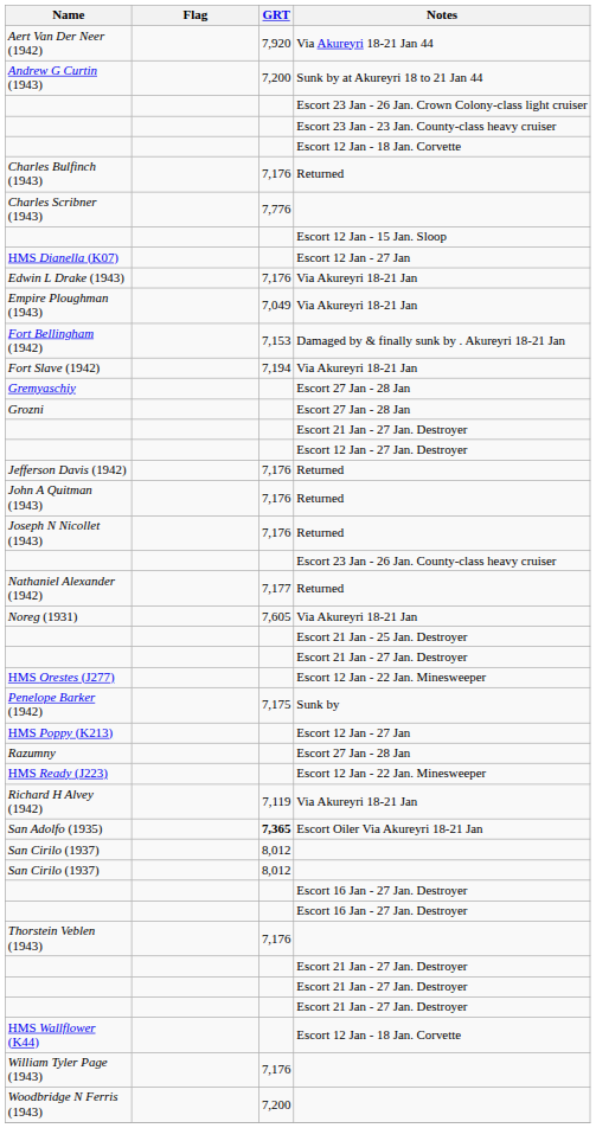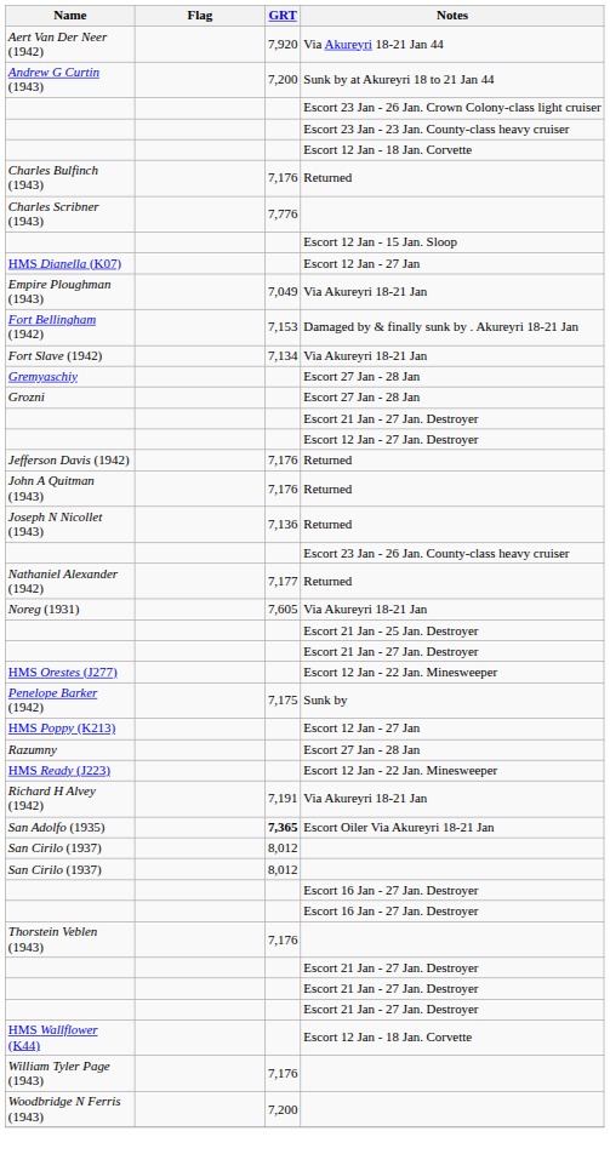 <table class="wikitable sortable">
 <tr>
 <th scope="col" width="150px">Name</th>
 <th scope="col" width="150px">Flag</th>
 <th scope="col" width="30px"><a href='#'>GRT</a></th>
 <th>Notes</th>
 </tr>
 <tr>
 <td align="left"><em>Aert Van Der Neer</em> (1942)</td>
 <td align="left"></td>
 <td align="right">7,920</td>
 <td align="left">Via <a href='#'>Akureyri</a> 18-21 Jan 44</td>
 </tr>
 <tr>
 <td align="left"><em><a href='#'>Andrew G Curtin</a></em> (1943)</td>
 <td align="left"></td>
 <td align="right">7,200</td>
 <td align="left">Sunk by  at Akureyri 18 to 21 Jan 44</td>
 </tr>
 <tr>
 <td align="left"></td>
 <td align="left"></td>
 <td align="right"></td>
 <td align="left">Escort 23 Jan - 26 Jan. Crown Colony-class light cruiser</td>
 </tr>
 <tr>
 <td align="left"></td>
 <td align="left"></td>
 <td align="right"></td>
 <td align="left">Escort 23 Jan - 23 Jan. County-class heavy cruiser</td>
 </tr>
 <tr>
 <td align="left"></td>
 <td align="left"></td>
 <td align="right"></td>
 <td align="left">Escort 12 Jan - 18 Jan. Corvette</td>
 </tr>
 <tr>
 <td align="left"><em>Charles Bulfinch</em> (1943)</td>
 <td align="left"></td>
 <td align="right">7,176</td>
 <td align="left">Returned</td>
 </tr>
 <tr>
 <td align="left"><em>Charles Scribner</em> (1943)</td>
 <td align="left"></td>
 <td align="right">7,776</td>
 <td align="left"></td>
 </tr>
 <tr>
 <td align="left"></td>
 <td align="left"></td>
 <td align="right"></td>
 <td align="left">Escort 12 Jan - 15 Jan. Sloop</td>
 </tr>
 <tr>
 <td align="left"><a href='#'>HMS <em>Dianella</em> (K07)</a></td>
 <td align="left"></td>
 <td align="right"></td>
 <td align="left">Escort 12 Jan - 27 Jan</td>
 </tr>
 <tr>
-<td align="left"><em>Edwin L Drake</em> (1943)</td>
-<td align="left"></td>
-<td align="right">7,176</td>
-<td align="left">Via Akureyri 18-21 Jan</td>
-</tr>
-<tr>
 <td align="left"><em>Empire Ploughman</em> (1943)</td>
 <td align="left"></td>
 <td align="right">7,049</td>
 <td align="left">Via Akureyri 18-21 Jan</td>
 </tr>
 <tr>
 <td align="left"><em><a href='#'>Fort Bellingham</a></em> (1942)</td>
 <td align="left"></td>
 <td align="right">7,153</td>
 <td align="left">Damaged by  & finally sunk by . Akureyri 18-21 Jan</td>
 </tr>
 <tr>
 <td align="left"><em>Fort Slave</em> (1942)</td>
 <td align="left"></td>
-<td align="right">7,194</td>
+<td align="right">7,134</td>
 <td align="left">Via Akureyri 18-21 Jan</td>
 </tr>
 <tr>
 <td align="left"><em><a href='#'>Gremyaschiy</a></em></td>
 <td align="left"></td>
 <td align="right"></td>
 <td align="left">Escort 27 Jan - 28 Jan</td>
 </tr>
 <tr>
 <td align="left"><em>Grozni</em></td>
 <td align="left"></td>
 <td align="right"></td>
 <td align="left">Escort 27 Jan - 28 Jan</td>
 </tr>
 <tr>
 <td align="left"></td>
 <td align="left"></td>
 <td align="right"></td>
 <td align="left">Escort 21 Jan - 27 Jan. Destroyer</td>
 </tr>
 <tr>
 <td align="left"></td>
 <td align="left"></td>
 <td align="right"></td>
 <td align="left">Escort 12 Jan - 27 Jan. Destroyer</td>
 </tr>
 <tr>
 <td align="left"><em>Jefferson Davis</em> (1942)</td>
 <td align="left"></td>
 <td align="right">7,176</td>
 <td align="left">Returned</td>
 </tr>
 <tr>
 <td align="left"><em>John A Quitman</em> (1943)</td>
 <td align="left"></td>
 <td align="right">7,176</td>
 <td align="left">Returned</td>
 </tr>
 <tr>
 <td align="left"><em>Joseph N Nicollet</em> (1943)</td>
 <td align="left"></td>
-<td align="right">7,176</td>
+<td align="right">7,136</td>
 <td align="left">Returned</td>
 </tr>
 <tr>
 <td align="left"></td>
 <td align="left"></td>
 <td align="right"></td>
 <td align="left">Escort 23 Jan - 26 Jan. County-class heavy cruiser</td>
 </tr>
 <tr>
 <td align="left"><em>Nathaniel Alexander</em> (1942)</td>
 <td align="left"></td>
 <td align="right">7,177</td>
 <td align="left">Returned</td>
 </tr>
 <tr>
 <td align="left"><em>Noreg</em> (1931)</td>
 <td align="left"></td>
 <td align="right">7,605</td>
 <td align="left">Via Akureyri 18-21 Jan</td>
 </tr>
 <tr>
 <td align="left"></td>
 <td align="left"></td>
 <td align="right"></td>
 <td align="left">Escort 21 Jan - 25 Jan. Destroyer</td>
 </tr>
 <tr>
 <td align="left"></td>
 <td align="left"></td>
 <td align="right"></td>
 <td align="left">Escort 21 Jan - 27 Jan. Destroyer</td>
 </tr>
 <tr>
 <td align="left"><a href='#'>HMS <em>Orestes</em> (J277)</a></td>
 <td align="left"></td>
 <td align="right"></td>
 <td align="left">Escort 12 Jan - 22 Jan. Minesweeper</td>
 </tr>
 <tr>
 <td align="left"><em><a href='#'>Penelope Barker</a></em> (1942)</td>
 <td align="left"></td>
 <td align="right">7,175</td>
 <td align="left">Sunk by </td>
 </tr>
 <tr>
 <td align="left"><a href='#'>HMS <em>Poppy</em> (K213)</a></td>
 <td align="left"></td>
 <td align="right"></td>
 <td align="left">Escort 12 Jan - 27 Jan</td>
 </tr>
 <tr>
 <td align="left"><em>Razumny</em></td>
 <td align="left"></td>
 <td align="right"></td>
 <td align="left">Escort 27 Jan - 28 Jan</td>
 </tr>
 <tr>
 <td align="left"><a href='#'>HMS <em>Ready</em> (J223)</a></td>
 <td align="left"></td>
 <td align="right"></td>
 <td align="left">Escort 12 Jan - 22 Jan. Minesweeper</td>
 </tr>
 <tr>
 <td align="left"><em>Richard H Alvey</em> (1942)</td>
 <td align="left"></td>
-<td align="right">7,119</td>
+<td align="right">7,191</td>
 <td align="left">Via Akureyri 18-21 Jan</td>
 </tr>
 <tr>
 <td align="left"><em>San Adolfo</em> (1935)</td>
 <td align="left"></td>
 <td align="right"><strong>7,365</strong></td>
 <td align="left">Escort Oiler Via Akureyri 18-21 Jan</td>
 </tr>
 <tr>
 <td align="left"><em>San Cirilo</em> (1937)</td>
 <td align="left"></td>
 <td align="right">8,012</td>
 <td align="left"></td>
 </tr>
 <tr>
 <td align="left"><em>San Cirilo</em> (1937)</td>
 <td align="left"></td>
 <td align="right">8,012</td>
 <td align="left"></td>
 </tr>
 <tr>
 <td align="left"><em></em></td>
 <td align="left"></td>
 <td align="right"></td>
 <td align="left">Escort 16 Jan - 27 Jan. Destroyer</td>
 </tr>
 <tr>
 <td align="left"><em></em></td>
 <td align="left"></td>
 <td align="right"></td>
 <td align="left">Escort 16 Jan - 27 Jan. Destroyer</td>
 </tr>
 <tr>
 <td align="left"><em>Thorstein Veblen</em> (1943)</td>
 <td align="left"></td>
 <td align="right">7,176</td>
 <td align="left"></td>
 </tr>
 <tr>
 <td align="left"></td>
 <td align="left"></td>
 <td align="right"></td>
 <td align="left">Escort 21 Jan - 27 Jan. Destroyer</td>
 </tr>
 <tr>
 <td align="left"></td>
 <td align="left"></td>
 <td align="right"></td>
 <td align="left">Escort 21 Jan - 27 Jan. Destroyer</td>
 </tr>
 <tr>
 <td align="left"></td>
 <td align="left"></td>
 <td align="right"></td>
 <td align="left">Escort 21 Jan - 27 Jan. Destroyer</td>
 </tr>
 <tr>
 <td align="left"><a href='#'>HMS <em>Wallflower</em> (K44)</a></td>
 <td align="left"></td>
 <td align="right"></td>
 <td align="left">Escort 12 Jan - 18 Jan. Corvette</td>
 </tr>
 <tr>
 <td align="left"><em>William Tyler Page</em> (1943)</td>
 <td align="left"></td>
 <td align="right">7,176</td>
 <td align="left"></td>
 </tr>
 <tr>
 <td align="left"><em>Woodbridge N Ferris</em> (1943)</td>
 <td align="left"></td>
 <td align="right">7,200</td>
 <td align="left"></td>
 </tr>
 <tr>
 </tr>
 </table>
